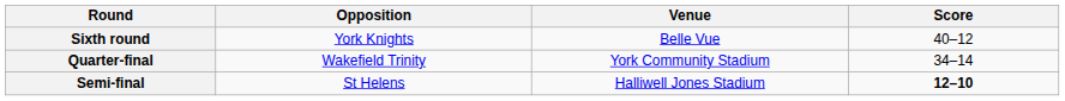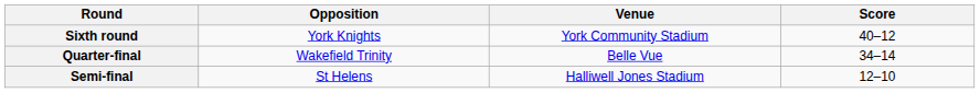 <table class="wikitable plainrowheaders" style="text-align:center; width: 75%;">
 <tr>
 <th scope="col" style="width:20%">Round</th>
 <th scope="col" style="width:30%">Opposition</th>
 <th scope="col" style="width:30%">Venue</th>
 <th scope="col" style="width:20%">Score</th>
 </tr>
 <tr>
 <th>Sixth round</th>
 <td> <a href='#'>York Knights</a></td>
-<td><a href='#'>Belle Vue</a></td>
+<td><a href='#'>York Community Stadium</a></td>
 <td>40–12</td>
 </tr>
 <tr>
 <th>Quarter-final</th>
 <td> <a href='#'>Wakefield Trinity</a></td>
-<td><a href='#'>York Community Stadium</a></td>
+<td><a href='#'>Belle Vue</a></td>
 <td>34–14</td>
 </tr>
 <tr>
 <th>Semi-final</th>
 <td> <a href='#'>St Helens</a></td>
 <td><a href='#'>Halliwell Jones Stadium</a></td>
-<td><strong>12–10</strong></td>
+<td>12–10</td>
 </tr>
 </table>
